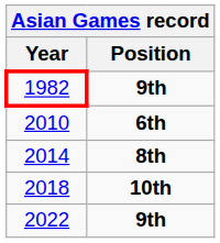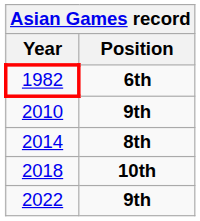 <table class="wikitable" style="text-align: center;">
 <tr>
 <th colspan=6><a href='#'>Asian Games</a> record</th>
 </tr>
 <tr>
 <th>Year</th>
 <th>Position</th>
 </tr>
 <tr>
 <td style="border: 3px solid red"> <a href='#'>1982</a></td>
-<td><strong>9th</strong></td>
+<td><strong>6th</strong></td>
 </tr>
 <tr>
 <td> <a href='#'>2010</a></td>
-<td><strong>6th</strong></td>
+<td><strong>9th</strong></td>
 </tr>
 <tr>
 <td> <a href='#'>2014</a></td>
 <td><strong>8th</strong></td>
 </tr>
 <tr>
 <td> <a href='#'>2018</a></td>
 <td><strong>10th</strong></td>
 </tr>
 <tr>
 <td> <a href='#'>2022</a></td>
 <td><strong>9th</strong></td>
 </tr>
 </table>
